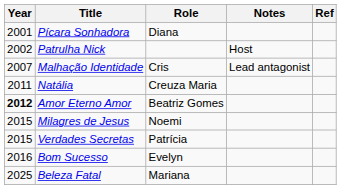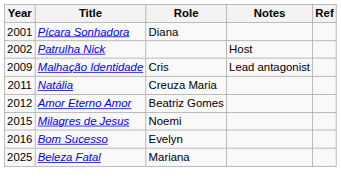 <table class="wikitable" style="font-size: 90%;">
 <tr>
 <th>Year</th>
 <th>Title</th>
 <th>Role</th>
 <th>Notes</th>
 <th>Ref</th>
 </tr>
 <tr>
 <td style="text-align:center;">2001</td>
 <td><em><a href='#'>Pícara Sonhadora</a></em></td>
 <td>Diana</td>
 <td></td>
 <td></td>
 </tr>
 <tr>
 <td style="text-align:center;">2002</td>
 <td><em><a href='#'>Patrulha Nick</a></em></td>
 <td></td>
 <td>Host</td>
 <td></td>
 </tr>
 <tr>
-<td style="text-align:center;">2007</td>
+<td style="text-align:center;">2009</td>
 <td><em><a href='#'>Malhação Identidade</a></em></td>
 <td>Cris</td>
 <td>Lead antagonist</td>
 <td></td>
 </tr>
 <tr>
 <td style="text-align:center;">2011</td>
 <td><em><a href='#'>Natália</a></em></td>
 <td>Creuza Maria</td>
 <td></td>
 <td></td>
 </tr>
 <tr>
-<td style="text-align:center;"><strong>2012</strong></td>
+<td style="text-align:center;">2012</td>
 <td><em><a href='#'>Amor Eterno Amor</a></em></td>
 <td>Beatriz Gomes</td>
 <td></td>
 <td></td>
 </tr>
 <tr>
 <td style="text-align:center;">2015</td>
 <td><em><a href='#'>Milagres de Jesus</a></em></td>
 <td>Noemi</td>
-<td></td>
-<td></td>
-</tr>
-<tr>
-<td style="text-align:center;">2015</td>
-<td><em><a href='#'>Verdades Secretas</a></em></td>
-<td>Patrícia</td>
 <td></td>
 <td></td>
 </tr>
 <tr>
 <td>2016</td>
 <td><em><a href='#'>Bom Sucesso</a></em></td>
 <td>Evelyn</td>
 <td></td>
 <td></td>
 </tr>
 <tr>
 <td>2025</td>
 <td><em><a href='#'>Beleza Fatal</a></em></td>
 <td>Mariana</td>
 <td></td>
 <td></td>
 </tr>
 </table>
